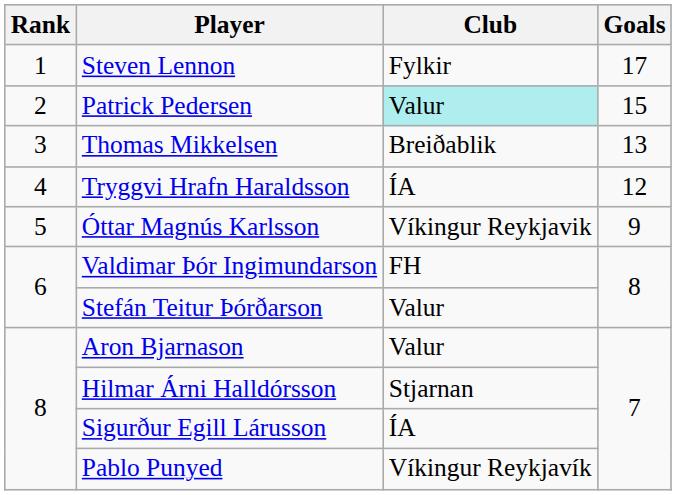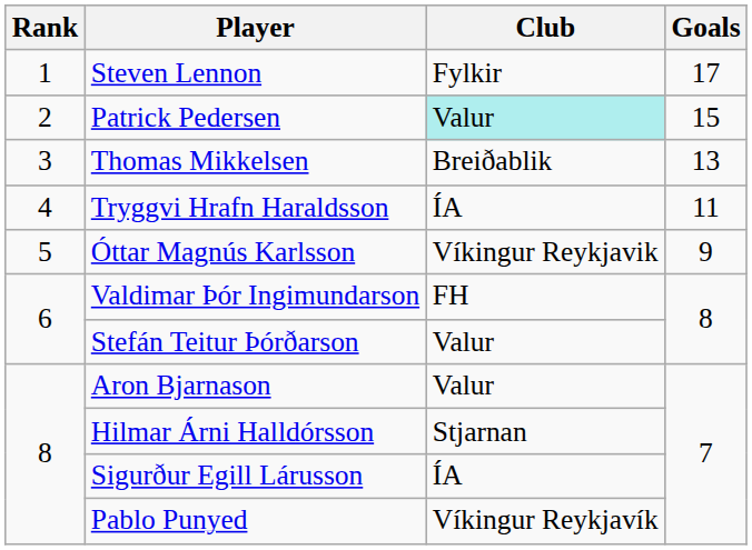 <table class="wikitable sortable" style="text-align:center">
 <tr>
 <th>Rank</th>
 <th>Player</th>
 <th>Club</th>
 <th>Goals</th>
 </tr>
 <tr>
 <td>1</td>
 <td align=left> <a href='#'>Steven Lennon</a></td>
 <td align=left>Fylkir</td>
 <td>17</td>
 </tr>
 <tr>
 <td>2</td>
 <td align=left> <a href='#'>Patrick Pedersen</a></td>
 <td align=left style="background: paleturquoise;">Valur</td>
 <td>15</td>
 </tr>
 <tr>
 <td>3</td>
 <td align=left> <a href='#'>Thomas Mikkelsen</a></td>
 <td align=left>Breiðablik</td>
 <td>13</td>
 </tr>
 <tr>
 <td>4</td>
 <td align=left> <a href='#'>Tryggvi Hrafn Haraldsson</a></td>
 <td align=left>ÍA</td>
-<td>12</td>
+<td>11</td>
 </tr>
 <tr>
 <td>5</td>
 <td align=left> <a href='#'>Óttar Magnús Karlsson</a></td>
 <td align=left>Víkingur Reykjavik</td>
 <td>9</td>
 </tr>
 <tr>
 <td rowspan=2>6</td>
 <td align=left> <a href='#'>Valdimar Þór Ingimundarson</a></td>
 <td align=left>FH</td>
 <td rowspan=2>8</td>
 </tr>
 <tr>
 <td align=left> <a href='#'>Stefán Teitur Þórðarson</a></td>
 <td align=left>Valur</td>
 </tr>
 <tr>
 <td rowspan=4>8</td>
 <td align=left> <a href='#'>Aron Bjarnason</a></td>
 <td align=left>Valur</td>
 <td rowspan=4>7</td>
 </tr>
 <tr>
 <td align=left> <a href='#'>Hilmar Árni Halldórsson</a></td>
 <td align=left>Stjarnan</td>
 </tr>
 <tr>
 <td align=left> <a href='#'>Sigurður Egill Lárusson</a></td>
 <td align=left>ÍA</td>
 </tr>
 <tr>
 <td align=left> <a href='#'>Pablo Punyed</a></td>
 <td align=left>Víkingur Reykjavík</td>
 </tr>
 </table>
